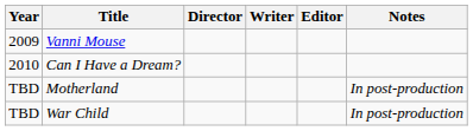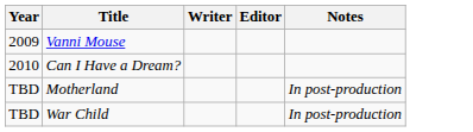 <table class="wikitable">
 <tr>
 <th>Year</th>
 <th>Title</th>
-<th>Director</th>
 <th>Writer</th>
 <th>Editor</th>
 <th>Notes</th>
 </tr>
 <tr>
 <td>2009</td>
 <td><em><a href='#'>Vanni Mouse</a></em></td>
 <td></td>
 <td></td>
 <td></td>
-<td></td>
 </tr>
 <tr>
 <td>2010</td>
 <td><em>Can I Have a Dream?</em></td>
-<td></td>
 <td></td>
 <td></td>
 <td></td>
 </tr>
 <tr>
 <td>TBD</td>
 <td><em>Motherland</em></td>
 <td></td>
 <td></td>
-<td></td>
 <td><em>In post-production</em></td>
 </tr>
 <tr>
 <td>TBD</td>
 <td><em>War Child</em></td>
 <td></td>
 <td></td>
-<td></td>
 <td><em>In post-production</em></td>
 </tr>
 </table>
